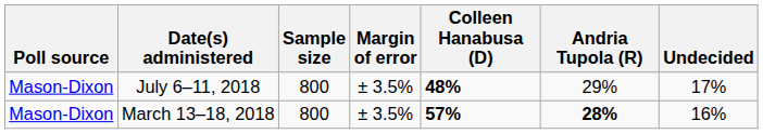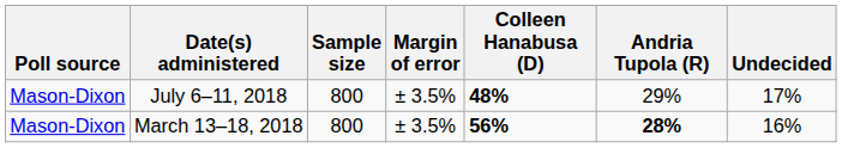 <table class="wikitable">
 <tr valign=bottom>
 <th>Poll source</th>
 <th>Date(s)<br>administered</th>
 <th>Sample<br>size</th>
 <th>Margin<br>of error</th>
 <th style="width:100px;">Colleen<br>Hanabusa (D)</th>
 <th style="width:100px;">Andria<br>Tupola (R)</th>
 <th>Undecided</th>
 </tr>
 <tr>
 <td><a href='#'>Mason-Dixon</a></td>
 <td align=center>July 6–11, 2018</td>
 <td align=center>800</td>
 <td align=center>± 3.5%</td>
 <td><strong>48%</strong></td>
 <td align=center>29%</td>
 <td align=center>17%</td>
 </tr>
 <tr>
 <td><a href='#'>Mason-Dixon</a></td>
 <td align=center>March 13–18, 2018</td>
 <td align=center>800</td>
 <td align=center>± 3.5%</td>
-<td><strong>57%</strong></td>
+<td><strong>56%</strong></td>
 <td align=center><strong>28%</strong></td>
 <td align=center>16%</td>
 </tr>
 </table>
